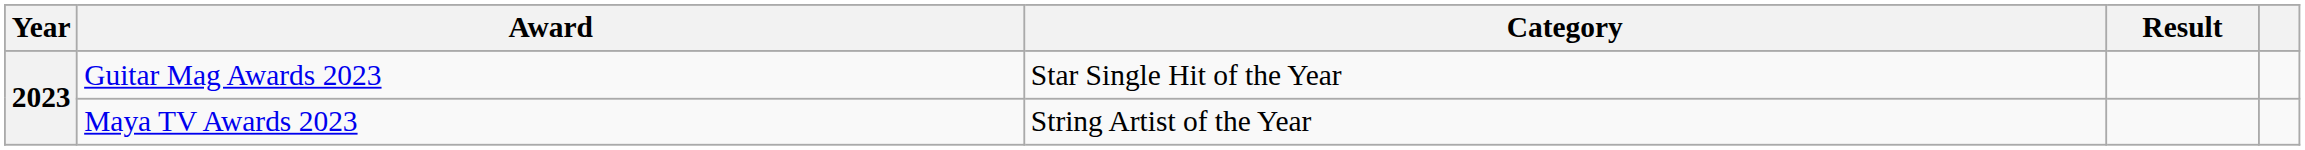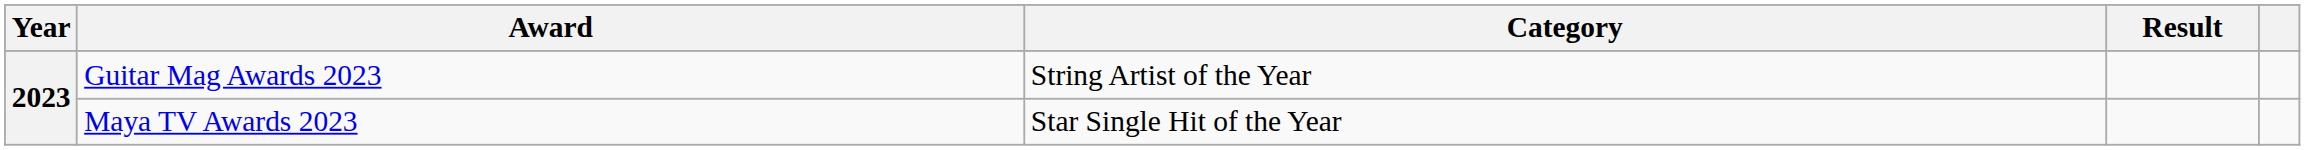 <table class="wikitable sortable plainrowheaders">
 <tr>
 <th scope="col" style="width:1em;">Year</th>
 <th scope="col" style="width:35em;">Award</th>
 <th scope="col" style="width:40em;">Category</th>
 <th scope="col" style="width:5em;">Result</th>
 <th scope="col" style="width:1em;" class="unsortable"></th>
 </tr>
 <tr>
 <th scope="row" rowspan="2">2023</th>
 <td><a href='#'>Guitar Mag Awards 2023</a></td>
-<td>Star Single Hit of the Year</td>
+<td>String Artist of the Year</td>
 <td></td>
 <td></td>
 </tr>
 <tr>
 <td><a href='#'>Maya TV Awards 2023</a></td>
-<td>String Artist of the Year</td>
+<td>Star Single Hit of the Year</td>
 <td></td>
 <td></td>
 </tr>
 </table>
